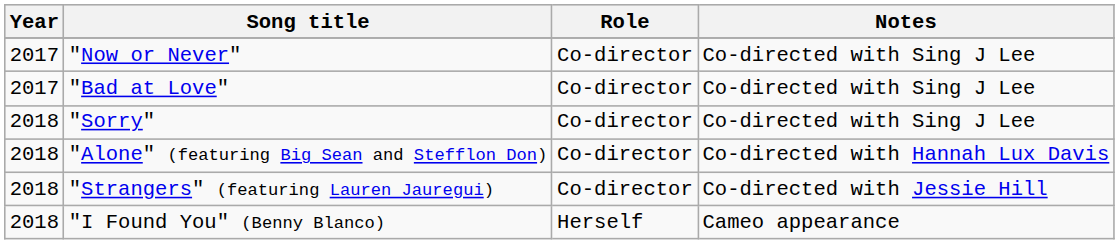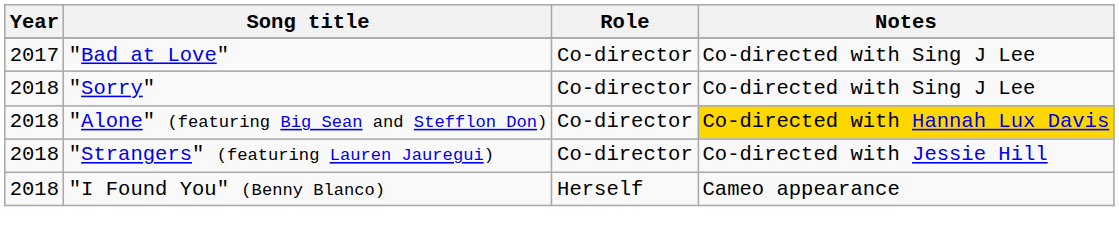 <table class="wikitable sortable plainrowheaders">
 <tr>
 <th scope="col">Year</th>
 <th scope="col">Song title</th>
 <th scope="col">Role</th>
 <th scope="col" class="unsortable">Notes</th>
 </tr>
 <tr>
-</tr>
-<tr>
-<td>2017</td>
-<td>"<a href='#'>Now or Never</a>"</td>
-<td>Co-director</td>
-<td>Co-directed with Sing J Lee</td>
 </tr>
 <tr>
 <td>2017</td>
 <td>"<a href='#'>Bad at Love</a>"</td>
 <td>Co-director</td>
 <td>Co-directed with Sing J Lee</td>
 </tr>
 <tr>
 <td>2018</td>
 <td>"<a href='#'>Sorry</a>"</td>
 <td>Co-director</td>
 <td>Co-directed with Sing J Lee</td>
 </tr>
 <tr>
 <td>2018</td>
 <td>"<a href='#'>Alone</a>" <small>(featuring <a href='#'>Big Sean</a> and <a href='#'>Stefflon Don</a>)</small></td>
 <td>Co-director</td>
-<td>Co-directed with <a href='#'>Hannah Lux Davis</a></td>
+<td style="background: gold;">Co-directed with <a href='#'>Hannah Lux Davis</a></td>
 </tr>
 <tr>
 <td>2018</td>
 <td>"<a href='#'>Strangers</a>" <small>(featuring <a href='#'>Lauren Jauregui</a>)</small></td>
 <td>Co-director</td>
 <td>Co-directed with <a href='#'>Jessie Hill</a></td>
 </tr>
 <tr>
 <td>2018</td>
 <td>"I Found You" <small>(Benny Blanco)</small></td>
 <td>Herself</td>
 <td>Cameo appearance</td>
 </tr>
 </table>
